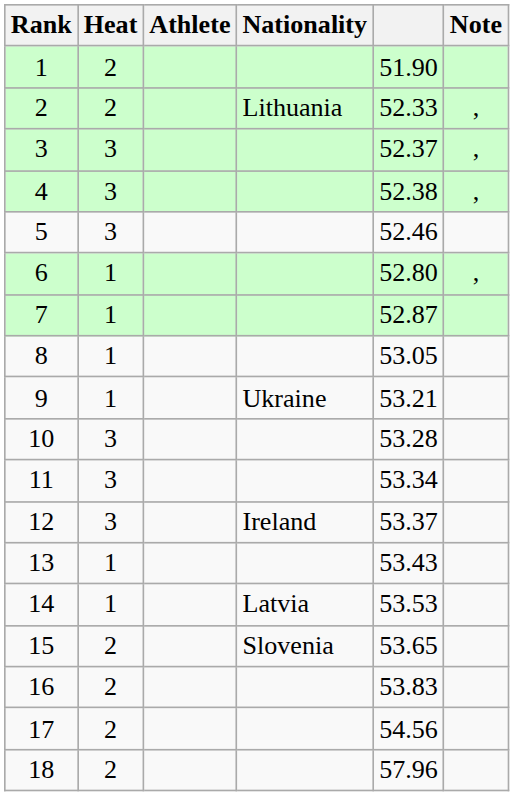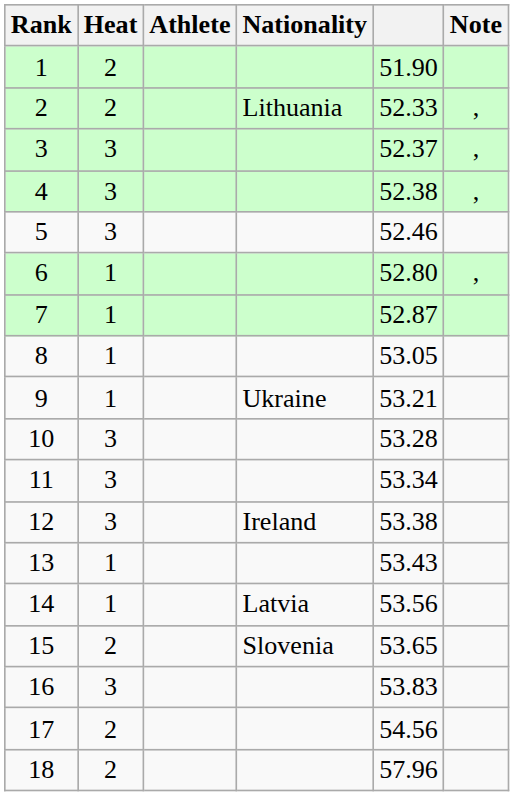 <table class="wikitable sortable" style="text-align:center">
 <tr>
 <th scope="col">Rank</th>
 <th scope="col">Heat</th>
 <th scope="col">Athlete</th>
 <th scope="col">Nationality</th>
 <th scope="col"></th>
 <th scope="col">Note</th>
 </tr>
 <tr bgcolor=ccffcc>
 <td>1</td>
 <td>2</td>
 <td align=left></td>
 <td align=left></td>
 <td>51.90</td>
 <td></td>
 </tr>
 <tr bgcolor=ccffcc>
 <td>2</td>
 <td>2</td>
 <td align=left></td>
 <td align=left> Lithuania</td>
 <td>52.33</td>
 <td>, </td>
 </tr>
 <tr bgcolor=ccffcc>
 <td>3</td>
 <td>3</td>
 <td align=left></td>
 <td align=left></td>
 <td>52.37</td>
 <td>, </td>
 </tr>
 <tr bgcolor=ccffcc>
 <td>4</td>
 <td>3</td>
 <td align=left></td>
 <td align=left></td>
 <td>52.38</td>
 <td>, </td>
 </tr>
 <tr>
 <td>5</td>
 <td>3</td>
 <td align=left></td>
 <td align=left></td>
 <td>52.46</td>
 <td></td>
 </tr>
 <tr bgcolor=ccffcc>
 <td>6</td>
 <td>1</td>
 <td align=left></td>
 <td align=left></td>
 <td>52.80</td>
 <td>, </td>
 </tr>
 <tr bgcolor=ccffcc>
 <td>7</td>
 <td>1</td>
 <td align=left></td>
 <td align=left></td>
 <td>52.87</td>
 <td></td>
 </tr>
 <tr>
 <td>8</td>
 <td>1</td>
 <td align=left></td>
 <td align=left></td>
 <td>53.05</td>
 <td></td>
 </tr>
 <tr>
 <td>9</td>
 <td>1</td>
 <td align=left></td>
 <td align=left> Ukraine</td>
 <td>53.21</td>
 <td></td>
 </tr>
 <tr>
 <td>10</td>
 <td>3</td>
 <td align=left></td>
 <td align=left></td>
 <td>53.28</td>
 <td></td>
 </tr>
 <tr>
 <td>11</td>
 <td>3</td>
 <td align=left></td>
 <td align=left></td>
 <td>53.34</td>
 <td></td>
 </tr>
 <tr>
 <td>12</td>
 <td>3</td>
 <td align=left></td>
 <td align=left> Ireland</td>
-<td>53.37</td>
+<td>53.38</td>
 <td></td>
 </tr>
 <tr>
 <td>13</td>
 <td>1</td>
 <td align=left></td>
 <td align=left></td>
 <td>53.43</td>
 <td></td>
 </tr>
 <tr>
 <td>14</td>
 <td>1</td>
 <td align=left></td>
 <td align=left> Latvia</td>
-<td>53.53</td>
+<td>53.56</td>
 <td></td>
 </tr>
 <tr>
 <td>15</td>
 <td>2</td>
 <td align=left></td>
 <td align=left> Slovenia</td>
 <td>53.65</td>
 <td></td>
 </tr>
 <tr>
 <td>16</td>
-<td>2</td>
+<td>3</td>
 <td align=left></td>
 <td align=left></td>
 <td>53.83</td>
 <td></td>
 </tr>
 <tr>
 <td>17</td>
 <td>2</td>
 <td align=left></td>
 <td align=left></td>
 <td>54.56</td>
 <td></td>
 </tr>
 <tr>
 <td>18</td>
 <td>2</td>
 <td align=left></td>
 <td align=left></td>
 <td>57.96</td>
 <td></td>
 </tr>
 </table>
